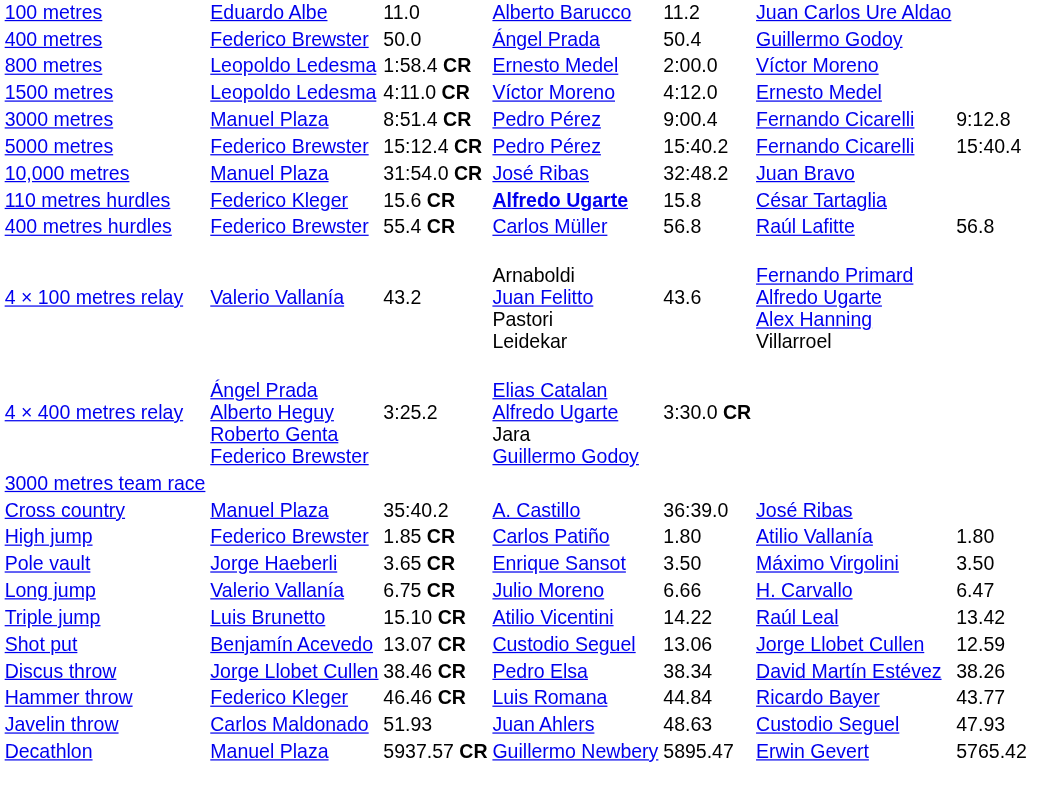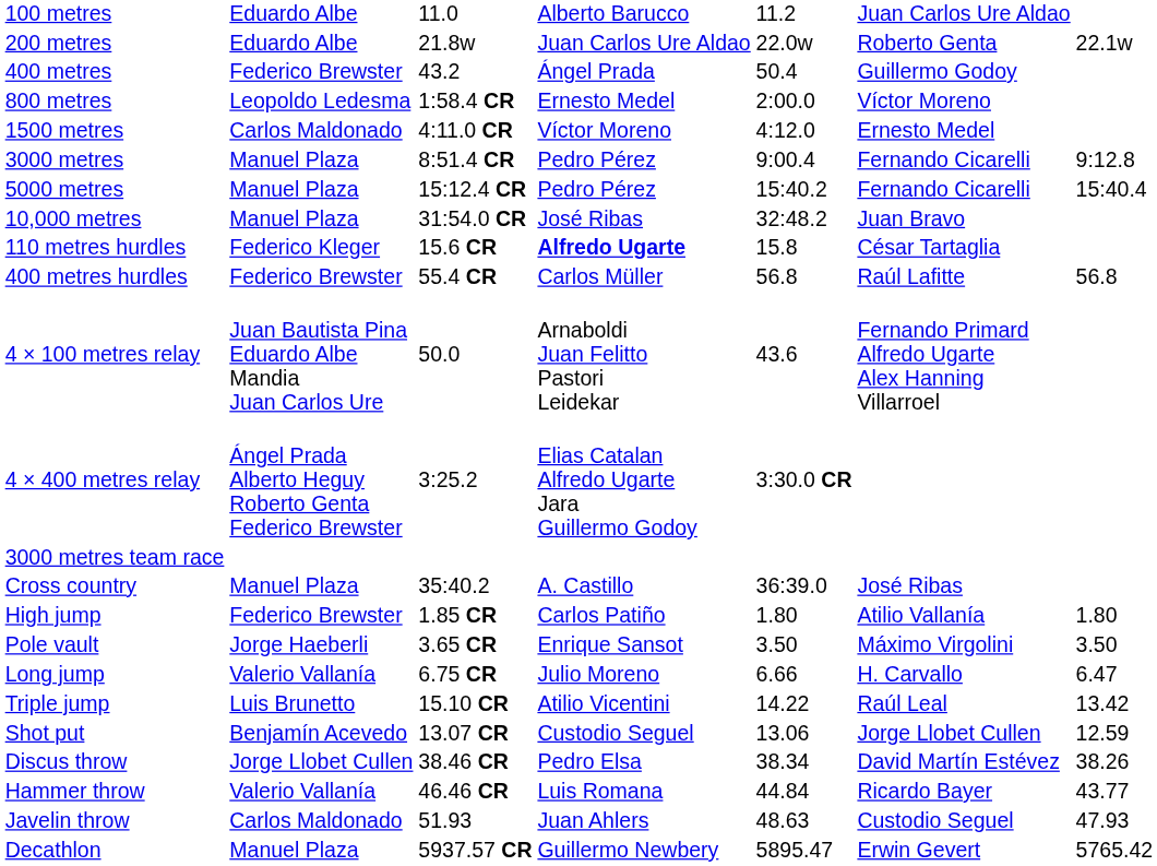 <table>
 <tr>
 <td><a href='#'>100 metres</a></td>
 <td><a href='#'>Eduardo Albe</a><br> </td>
 <td>11.0</td>
 <td><a href='#'>Alberto Barucco</a><br> </td>
 <td>11.2</td>
 <td><a href='#'>Juan Carlos Ure Aldao</a><br> </td>
 <td></td>
 </tr>
 <tr>
+<td><a href='#'>200 metres</a></td>
+<td><a href='#'>Eduardo Albe</a><br> </td>
+<td>21.8w</td>
+<td><a href='#'>Juan Carlos Ure Aldao</a><br> </td>
+<td>22.0w</td>
+<td><a href='#'>Roberto Genta</a><br> </td>
+<td>22.1w</td>
+</tr>
+<tr>
 <td><a href='#'>400 metres</a></td>
 <td><a href='#'>Federico Brewster</a><br> </td>
-<td>50.0</td>
+<td>43.2</td>
 <td><a href='#'>Ángel Prada</a><br> </td>
 <td>50.4</td>
 <td><a href='#'>Guillermo Godoy</a><br> </td>
 <td></td>
 </tr>
 <tr>
 <td><a href='#'>800 metres</a></td>
 <td><a href='#'>Leopoldo Ledesma</a><br> </td>
 <td>1:58.4 <strong>CR</strong></td>
 <td><a href='#'>Ernesto Medel</a><br> </td>
 <td>2:00.0</td>
 <td><a href='#'>Víctor Moreno</a><br> </td>
 <td></td>
 </tr>
 <tr>
 <td><a href='#'>1500 metres</a></td>
-<td><a href='#'>Leopoldo Ledesma</a><br> </td>
+<td><a href='#'>Carlos Maldonado</a><br> </td>
 <td>4:11.0 <strong>CR</strong></td>
 <td><a href='#'>Víctor Moreno</a><br> </td>
 <td>4:12.0</td>
 <td><a href='#'>Ernesto Medel</a><br> </td>
 <td></td>
 </tr>
 <tr>
 <td><a href='#'>3000 metres</a></td>
 <td><a href='#'>Manuel Plaza</a><br> </td>
 <td>8:51.4 <strong>CR</strong></td>
 <td><a href='#'>Pedro Pérez</a><br> </td>
 <td>9:00.4</td>
 <td><a href='#'>Fernando Cicarelli</a><br> </td>
 <td>9:12.8</td>
 </tr>
 <tr>
 <td><a href='#'>5000 metres</a></td>
-<td><a href='#'>Federico Brewster</a><br> </td>
+<td><a href='#'>Manuel Plaza</a><br> </td>
 <td>15:12.4 <strong>CR</strong></td>
 <td><a href='#'>Pedro Pérez</a><br> </td>
 <td>15:40.2</td>
 <td><a href='#'>Fernando Cicarelli</a><br> </td>
 <td>15:40.4</td>
 </tr>
 <tr>
 <td><a href='#'>10,000 metres</a></td>
 <td><a href='#'>Manuel Plaza</a><br> </td>
 <td>31:54.0 <strong>CR</strong></td>
 <td><a href='#'>José Ribas</a><br> </td>
 <td>32:48.2</td>
 <td><a href='#'>Juan Bravo</a><br> </td>
 <td></td>
 </tr>
 <tr>
 <td><a href='#'>110 metres hurdles</a></td>
 <td><a href='#'>Federico Kleger</a><br> </td>
 <td>15.6 <strong>CR</strong></td>
 <td><strong><a href='#'>Alfredo Ugarte</a><br> </strong></td>
 <td>15.8</td>
 <td><a href='#'>César Tartaglia</a><br> </td>
 <td></td>
 </tr>
 <tr>
 <td><a href='#'>400 metres hurdles</a></td>
 <td><a href='#'>Federico Brewster</a><br> </td>
 <td>55.4 <strong>CR</strong></td>
 <td><a href='#'>Carlos Müller</a><br> </td>
 <td>56.8</td>
 <td><a href='#'>Raúl Lafitte</a><br> </td>
 <td>56.8</td>
 </tr>
 <tr>
 <td><a href='#'>4 × 100 metres relay</a></td>
-<td><a href='#'>Valerio Vallanía</a><br> </td>
-<td>43.2</td>
+<td><br><a href='#'>Juan Bautista Pina</a><br><a href='#'>Eduardo Albe</a><br>Mandia<br><a href='#'>Juan Carlos Ure</a></td>
+<td>50.0</td>
 <td><br>Arnaboldi<br><a href='#'>Juan Felitto</a><br>Pastori<br>Leidekar</td>
 <td>43.6</td>
 <td><br><a href='#'>Fernando Primard</a><br><a href='#'>Alfredo Ugarte</a><br><a href='#'>Alex Hanning</a><br>Villarroel</td>
 <td></td>
 </tr>
 <tr>
 <td><a href='#'>4 × 400 metres relay</a></td>
 <td><br><a href='#'>Ángel Prada</a><br><a href='#'>Alberto Heguy</a><br><a href='#'>Roberto Genta</a><br><a href='#'>Federico Brewster</a></td>
 <td>3:25.2</td>
 <td><br><a href='#'>Elias Catalan</a><br><a href='#'>Alfredo Ugarte</a><br>Jara<br><a href='#'>Guillermo Godoy</a></td>
 <td>3:30.0 <strong>CR</strong></td>
 <td></td>
 <td></td>
 </tr>
 <tr>
 <td><a href='#'>3000 metres team race</a></td>
 <td></td>
 <td></td>
 <td></td>
 <td></td>
 <td></td>
 <td></td>
 </tr>
 <tr>
 <td><a href='#'>Cross country</a></td>
 <td><a href='#'>Manuel Plaza</a><br> </td>
 <td>35:40.2</td>
 <td><a href='#'>A. Castillo</a><br> </td>
 <td>36:39.0</td>
 <td><a href='#'>José Ribas</a><br> </td>
 <td></td>
 </tr>
 <tr>
 <td><a href='#'>High jump</a></td>
 <td><a href='#'>Federico Brewster</a><br> </td>
 <td>1.85 <strong>CR</strong></td>
 <td><a href='#'>Carlos Patiño</a><br> </td>
 <td>1.80</td>
 <td><a href='#'>Atilio Vallanía</a><br> </td>
 <td>1.80</td>
 </tr>
 <tr>
 <td><a href='#'>Pole vault</a></td>
 <td><a href='#'>Jorge Haeberli</a><br> </td>
 <td>3.65 <strong>CR</strong></td>
 <td><a href='#'>Enrique Sansot</a><br> </td>
 <td>3.50</td>
 <td><a href='#'>Máximo Virgolini</a><br> </td>
 <td>3.50</td>
 </tr>
 <tr>
 <td><a href='#'>Long jump</a></td>
 <td><a href='#'>Valerio Vallanía</a><br> </td>
 <td>6.75 <strong>CR</strong></td>
 <td><a href='#'>Julio Moreno</a><br> </td>
 <td>6.66</td>
 <td><a href='#'>H. Carvallo</a><br> </td>
 <td>6.47</td>
 </tr>
 <tr>
 <td><a href='#'>Triple jump</a></td>
 <td><a href='#'>Luis Brunetto</a><br> </td>
 <td>15.10 <strong>CR</strong></td>
 <td><a href='#'>Atilio Vicentini</a><br> </td>
 <td>14.22</td>
 <td><a href='#'>Raúl Leal</a><br> </td>
 <td>13.42</td>
 </tr>
 <tr>
 <td><a href='#'>Shot put</a></td>
 <td><a href='#'>Benjamín Acevedo</a><br> </td>
 <td>13.07 <strong>CR</strong></td>
 <td><a href='#'>Custodio Seguel</a><br> </td>
 <td>13.06</td>
 <td><a href='#'>Jorge Llobet Cullen</a><br> </td>
 <td>12.59</td>
 </tr>
 <tr>
 <td><a href='#'>Discus throw</a></td>
 <td><a href='#'>Jorge Llobet Cullen</a><br> </td>
 <td>38.46 <strong>CR</strong></td>
 <td><a href='#'>Pedro Elsa</a><br> </td>
 <td>38.34</td>
 <td><a href='#'>David Martín Estévez</a><br> </td>
 <td>38.26</td>
 </tr>
 <tr>
 <td><a href='#'>Hammer throw</a></td>
-<td><a href='#'>Federico Kleger</a><br> </td>
+<td><a href='#'>Valerio Vallanía</a><br> </td>
 <td>46.46 <strong>CR</strong></td>
 <td><a href='#'>Luis Romana</a><br> </td>
 <td>44.84</td>
 <td><a href='#'>Ricardo Bayer</a><br> </td>
 <td>43.77</td>
 </tr>
 <tr>
 <td><a href='#'>Javelin throw</a></td>
 <td><a href='#'>Carlos Maldonado</a><br> </td>
 <td>51.93</td>
 <td><a href='#'>Juan Ahlers</a><br> </td>
 <td>48.63</td>
 <td><a href='#'>Custodio Seguel</a><br> </td>
 <td>47.93</td>
 </tr>
 <tr>
 <td><a href='#'>Decathlon</a></td>
 <td><a href='#'>Manuel Plaza</a><br> </td>
 <td>5937.57 <strong>CR</strong></td>
 <td><a href='#'>Guillermo Newbery</a><br> </td>
 <td>5895.47</td>
 <td><a href='#'>Erwin Gevert</a><br> </td>
 <td>5765.42</td>
 </tr>
 </table>
